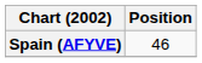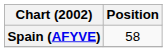 <table class="wikitable plainrowheaders " style="text-align:center;">
 <tr>
 <th scope="col">Chart (2002)</th>
 <th scope="col">Position</th>
 </tr>
 <tr>
 <th scope="row">Spain (<a href='#'>AFYVE</a>)</th>
-<td align="center">46</td>
+<td align="center">58</td>
 </tr>
 <tr>
 </tr>
 </table>
